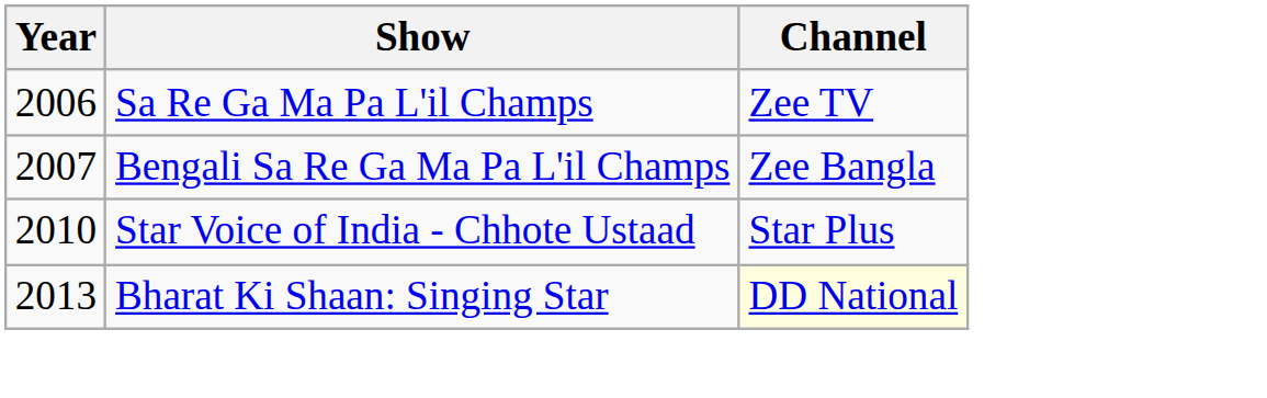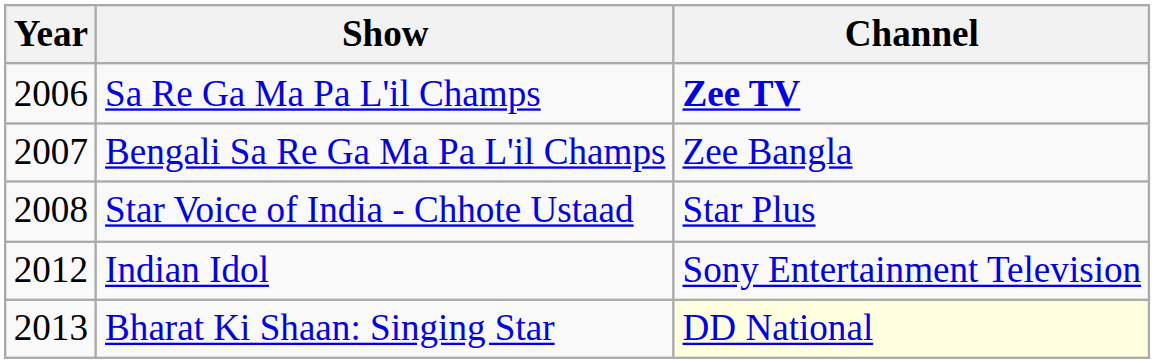 <table class="wikitable">
 <tr>
 <th>Year</th>
 <th>Show</th>
 <th>Channel</th>
 </tr>
 <tr>
 <td>2006</td>
 <td><a href='#'>Sa Re Ga Ma Pa L'il Champs</a></td>
-<td><a href='#'>Zee TV</a></td>
+<td><strong><a href='#'>Zee TV</a></strong></td>
 </tr>
 <tr>
 <td>2007</td>
 <td><a href='#'>Bengali Sa Re Ga Ma Pa L'il Champs</a></td>
 <td><a href='#'>Zee Bangla</a></td>
 </tr>
 <tr>
-<td>2010</td>
+<td>2008</td>
 <td><a href='#'>Star Voice of India - Chhote Ustaad</a></td>
 <td><a href='#'>Star Plus</a></td>
+</tr>
+<tr>
+<td>2012</td>
+<td><a href='#'>Indian Idol</a></td>
+<td><a href='#'>Sony Entertainment Television</a></td>
 </tr>
 <tr>
 <td>2013</td>
 <td><a href='#'>Bharat Ki Shaan: Singing Star</a></td>
 <td style="background: lightyellow;"><a href='#'>DD National</a></td>
 </tr>
 </table>
